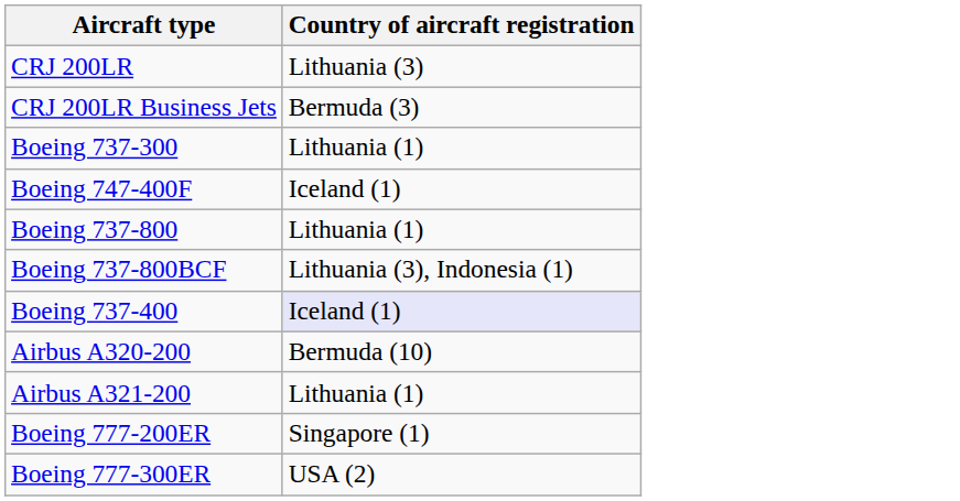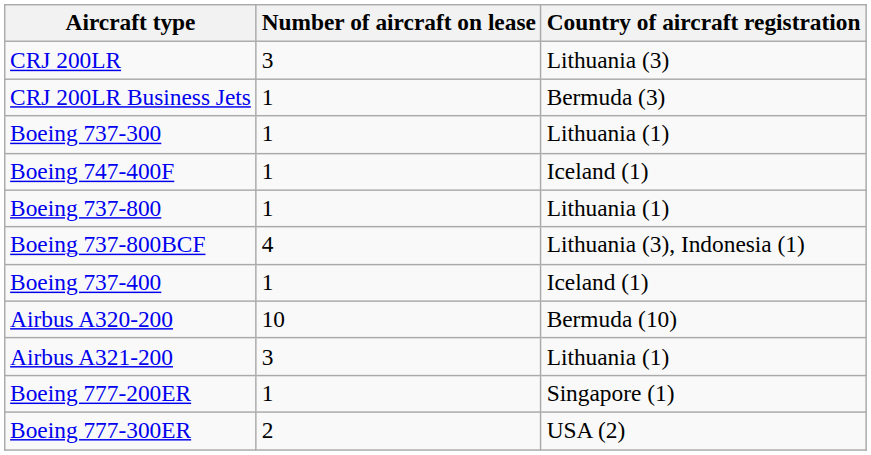 <table class="wikitable sortable" style="border-collapse:collapse;">
 <tr>
 <th>Aircraft type</th>
+<th>Number of aircraft on lease</th>
 <th>Country of aircraft registration</th>
 </tr>
 <tr>
 <td><a href='#'>CRJ 200LR</a></td>
+<td>3</td>
 <td>Lithuania (3)</td>
 </tr>
 <tr>
 <td><a href='#'>CRJ 200LR Business Jets</a></td>
+<td>1</td>
 <td>Bermuda (3)</td>
 </tr>
 <tr>
 <td><a href='#'>Boeing 737-300</a></td>
+<td>1</td>
 <td>Lithuania (1)</td>
 </tr>
 <tr>
 <td><a href='#'>Boeing 747-400F</a></td>
+<td>1</td>
 <td>Iceland (1)</td>
 </tr>
 <tr>
 <td><a href='#'>Boeing 737-800</a></td>
+<td>1</td>
 <td>Lithuania (1)</td>
 </tr>
 <tr>
 <td><a href='#'>Boeing 737-800BCF</a></td>
+<td>4</td>
 <td>Lithuania (3), Indonesia (1)</td>
 </tr>
 <tr>
 <td><a href='#'>Boeing 737-400</a></td>
-<td style="background: lavender;">Iceland (1)</td>
+<td>1</td>
+<td>Iceland (1)</td>
 </tr>
 <tr>
 <td><a href='#'>Airbus A320-200</a></td>
+<td>10</td>
 <td>Bermuda (10)</td>
 </tr>
 <tr>
 <td><a href='#'>Airbus A321-200</a></td>
+<td>3</td>
 <td>Lithuania (1)</td>
 </tr>
 <tr>
 <td><a href='#'>Boeing 777-200ER</a></td>
+<td>1</td>
 <td>Singapore (1)</td>
 </tr>
 <tr>
 <td><a href='#'>Boeing 777-300ER</a></td>
+<td>2</td>
 <td>USA (2)</td>
 </tr>
 </table>
